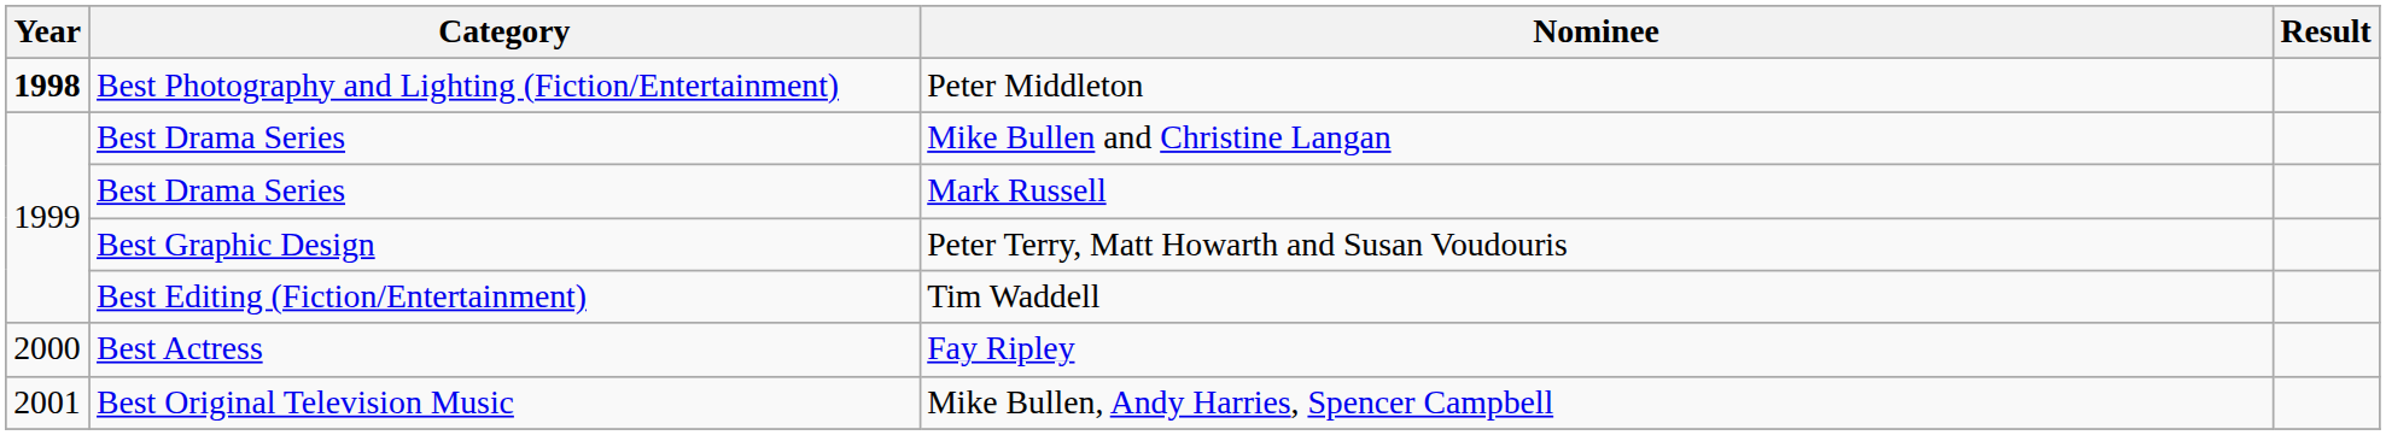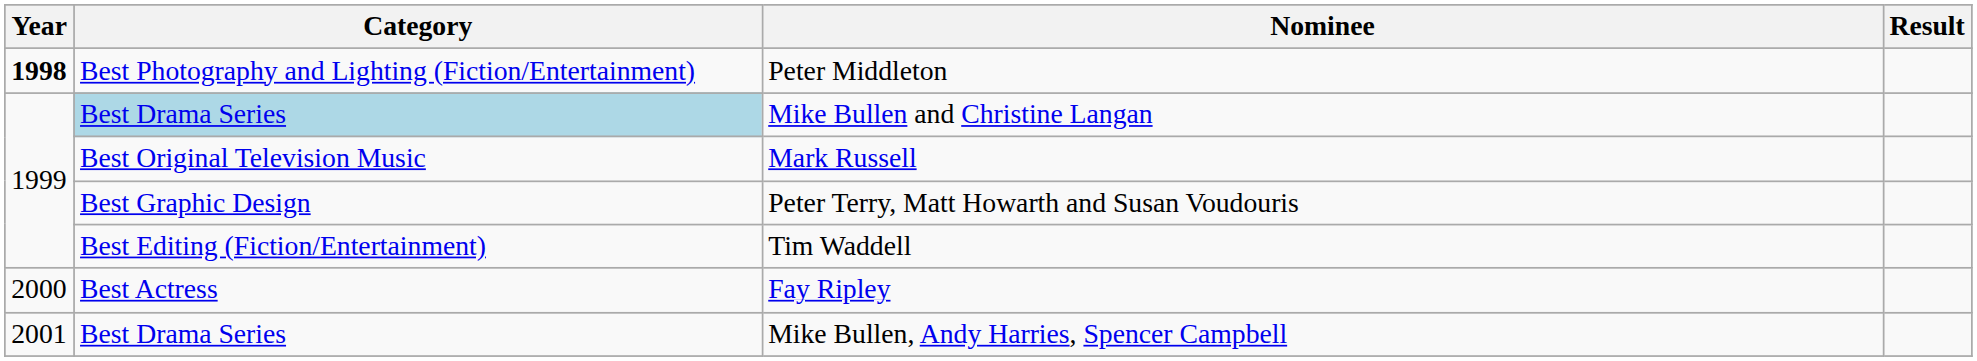 <table class="wikitable" width="90%">
 <tr>
 <th width="3.5%">Year</th>
 <th width="35%">Category</th>
 <th>Nominee</th>
 <th width="3.5%">Result</th>
 </tr>
 <tr>
 <td><strong>1998</strong></td>
 <td><a href='#'>Best Photography and Lighting (Fiction/Entertainment)</a></td>
 <td>Peter Middleton</td>
 <td></td>
 </tr>
 <tr>
 <td rowspan="4">1999</td>
-<td><a href='#'>Best Drama Series</a></td>
+<td style="background: lightblue;"><a href='#'>Best Drama Series</a></td>
 <td><a href='#'>Mike Bullen</a> and <a href='#'>Christine Langan</a></td>
 <td></td>
 </tr>
 <tr>
-<td><a href='#'>Best Drama Series</a></td>
+<td><a href='#'>Best Original Television Music</a></td>
 <td><a href='#'>Mark Russell</a></td>
 <td></td>
 </tr>
 <tr>
 <td><a href='#'>Best Graphic Design</a></td>
 <td>Peter Terry, Matt Howarth and Susan Voudouris</td>
 <td></td>
 </tr>
 <tr>
 <td><a href='#'>Best Editing (Fiction/Entertainment)</a></td>
 <td>Tim Waddell</td>
 <td></td>
 </tr>
 <tr>
 <td>2000</td>
 <td><a href='#'>Best Actress</a></td>
 <td><a href='#'>Fay Ripley</a></td>
 <td></td>
 </tr>
 <tr>
 <td>2001</td>
-<td><a href='#'>Best Original Television Music</a></td>
+<td><a href='#'>Best Drama Series</a></td>
 <td>Mike Bullen, <a href='#'>Andy Harries</a>, <a href='#'>Spencer Campbell</a></td>
 <td></td>
 </tr>
 </table>
